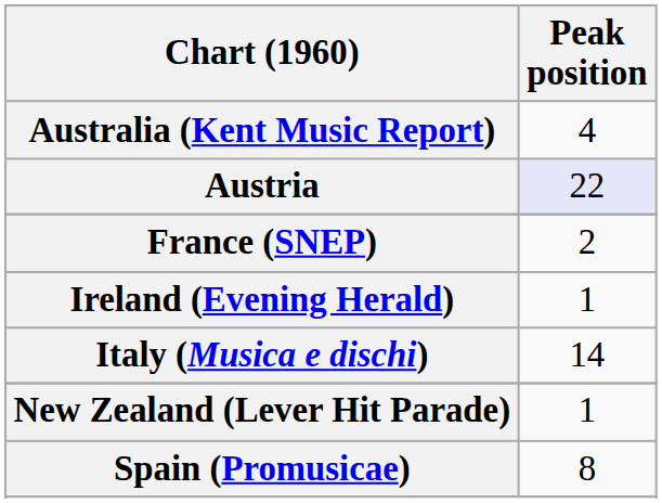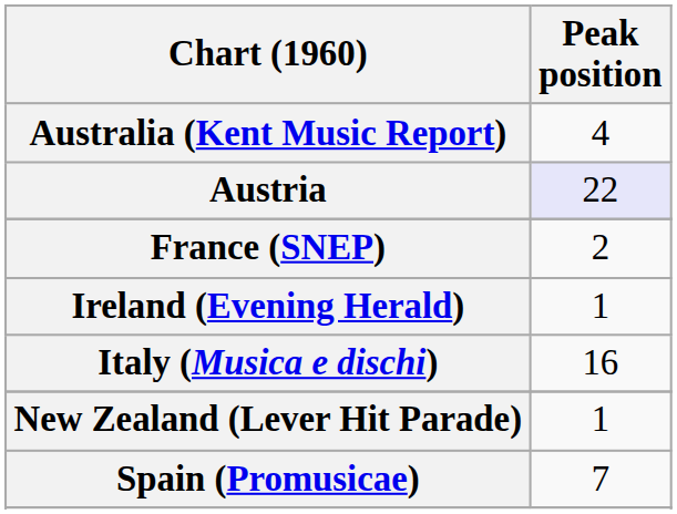 <table class="wikitable sortable plainrowheaders" style="text-align:center">
 <tr>
 <th>Chart (1960)</th>
 <th>Peak<br>position</th>
 </tr>
 <tr>
 <th scope="row">Australia (<a href='#'>Kent Music Report</a>)</th>
 <td>4</td>
 </tr>
 <tr>
 <th scope="row">Austria</th>
 <td style="background: lavender;">22</td>
 </tr>
 <tr>
 </tr>
 <tr>
 </tr>
 <tr>
 <th scope="row">France (<a href='#'>SNEP</a>)</th>
 <td>2</td>
 </tr>
 <tr>
 <th scope="row">Ireland (<a href='#'>Evening Herald</a>)</th>
 <td>1</td>
 </tr>
 <tr>
 <th scope="row">Italy (<em><a href='#'>Musica e dischi</a></em>)</th>
-<td>14</td>
+<td>16</td>
 </tr>
 <tr>
 </tr>
 <tr>
 <th scope="row">New Zealand (Lever Hit Parade)</th>
 <td>1</td>
 </tr>
 <tr>
 <th scope="row">Spain (<a href='#'>Promusicae</a>)</th>
-<td>8</td>
+<td>7</td>
 </tr>
 <tr>
 </tr>
 <tr>
 </tr>
 </table>
